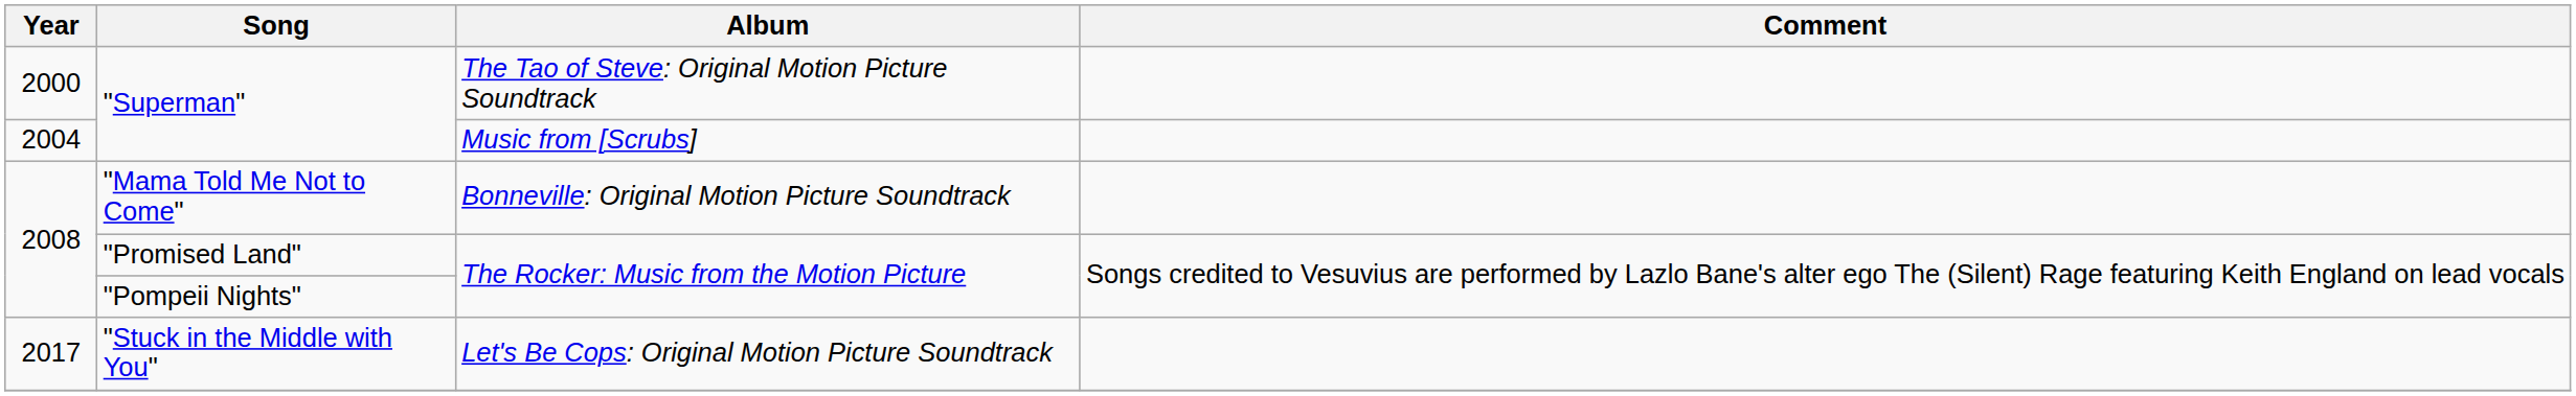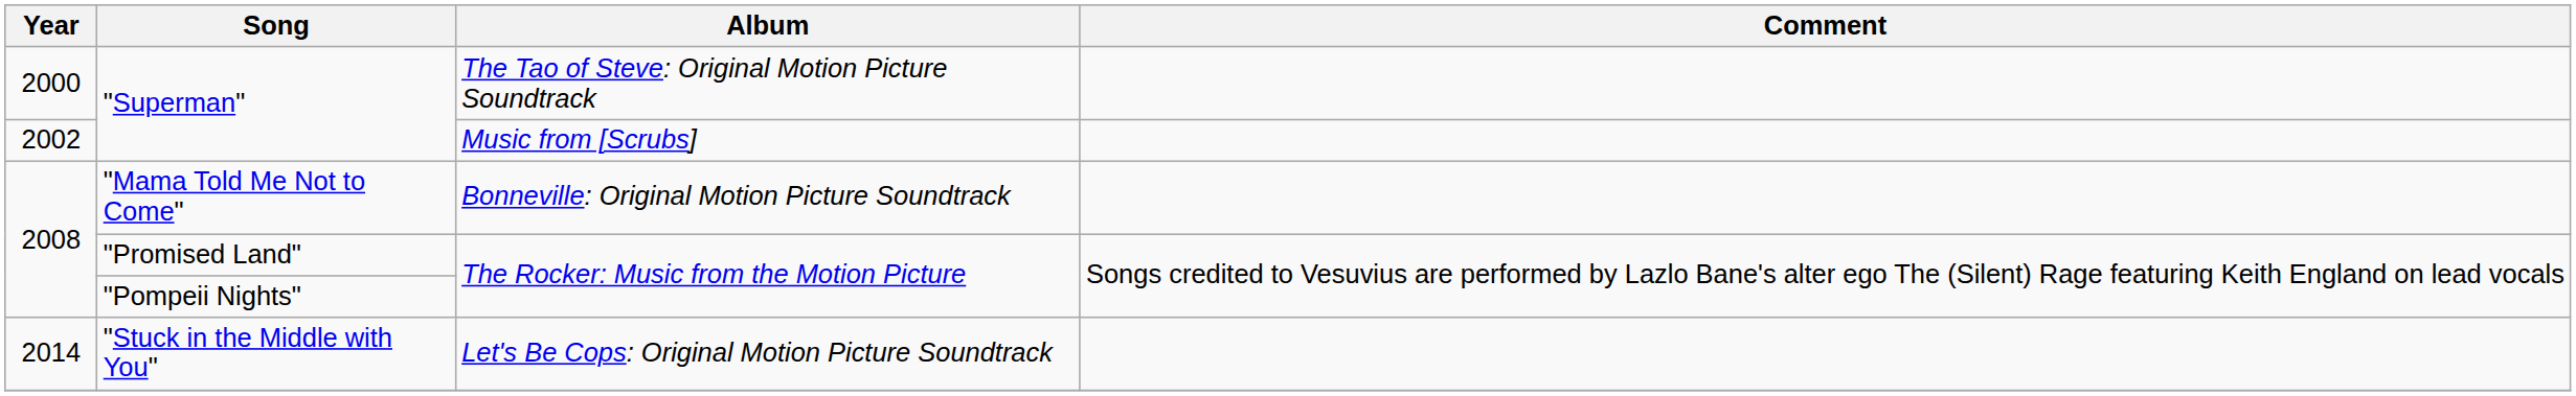 <table class="wikitable sortable">
 <tr>
 <th style="width:3em">Year</th>
 <th style="width:13em">Song</th>
 <th style="width:23em">Album</th>
 <th class="unsortable">Comment</th>
 </tr>
 <tr>
 <td align="center">2000</td>
 <td rowspan="2">"<a href='#'>Superman</a>"</td>
 <td><em><a href='#'>The Tao of Steve</a>: Original Motion Picture Soundtrack</em></td>
 <td></td>
 </tr>
 <tr>
-<td align="center">2004</td>
+<td align="center">2002</td>
 <td><em><a href='#'>Music from [Scrubs</a>]</em></td>
 <td></td>
 </tr>
 <tr>
 <td align="center" rowspan="3">2008</td>
 <td>"<a href='#'>Mama Told Me Not to Come</a>"</td>
 <td><em><a href='#'>Bonneville</a>: Original Motion Picture Soundtrack</em></td>
 <td></td>
 </tr>
 <tr>
 <td>"Promised Land"</td>
 <td rowspan="2"><em><a href='#'>The Rocker: Music from the Motion Picture</a></em></td>
 <td rowspan="2">Songs credited to Vesuvius are performed by Lazlo Bane's alter ego The (Silent) Rage featuring Keith England on lead vocals</td>
 </tr>
 <tr>
 <td>"Pompeii Nights"</td>
 </tr>
 <tr>
-<td align="center">2017</td>
+<td align="center">2014</td>
 <td>"<a href='#'>Stuck in the Middle with You</a>"</td>
 <td><em><a href='#'>Let's Be Cops</a>: Original Motion Picture Soundtrack</em></td>
 <td></td>
 </tr>
 <tr>
 </tr>
 </table>
